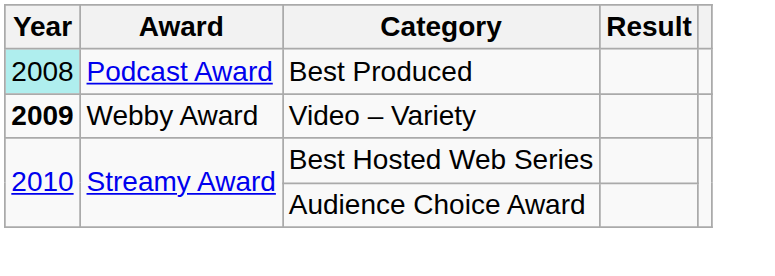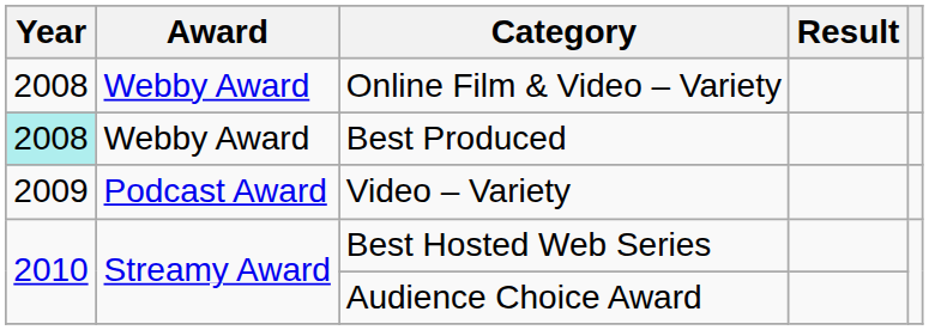 <table class="wikitable sortable">
 <tr>
 <th>Year</th>
 <th>Award</th>
 <th>Category</th>
 <th>Result</th>
 <th class="unsortable"></th>
 </tr>
 <tr>
+<td>2008</td>
+<td><a href='#'>Webby Award</a></td>
+<td>Online Film & Video – Variety</td>
+<td></td>
+<td></td>
+</tr>
+<tr>
 <td style="background: paleturquoise;">2008</td>
-<td><a href='#'>Podcast Award</a></td>
+<td>Webby Award</td>
 <td>Best Produced</td>
 <td></td>
 <td></td>
 </tr>
 <tr>
-<td><strong>2009</strong></td>
-<td>Webby Award</td>
+<td>2009</td>
+<td><a href='#'>Podcast Award</a></td>
 <td>Video – Variety</td>
 <td></td>
 <td></td>
 </tr>
 <tr>
 <td rowspan="2"><a href='#'>2010</a></td>
 <td rowspan="2"><a href='#'>Streamy Award</a></td>
 <td>Best Hosted Web Series</td>
 <td></td>
 <td rowspan="2"></td>
 </tr>
 <tr>
 <td>Audience Choice Award</td>
 <td></td>
 </tr>
 </table>
